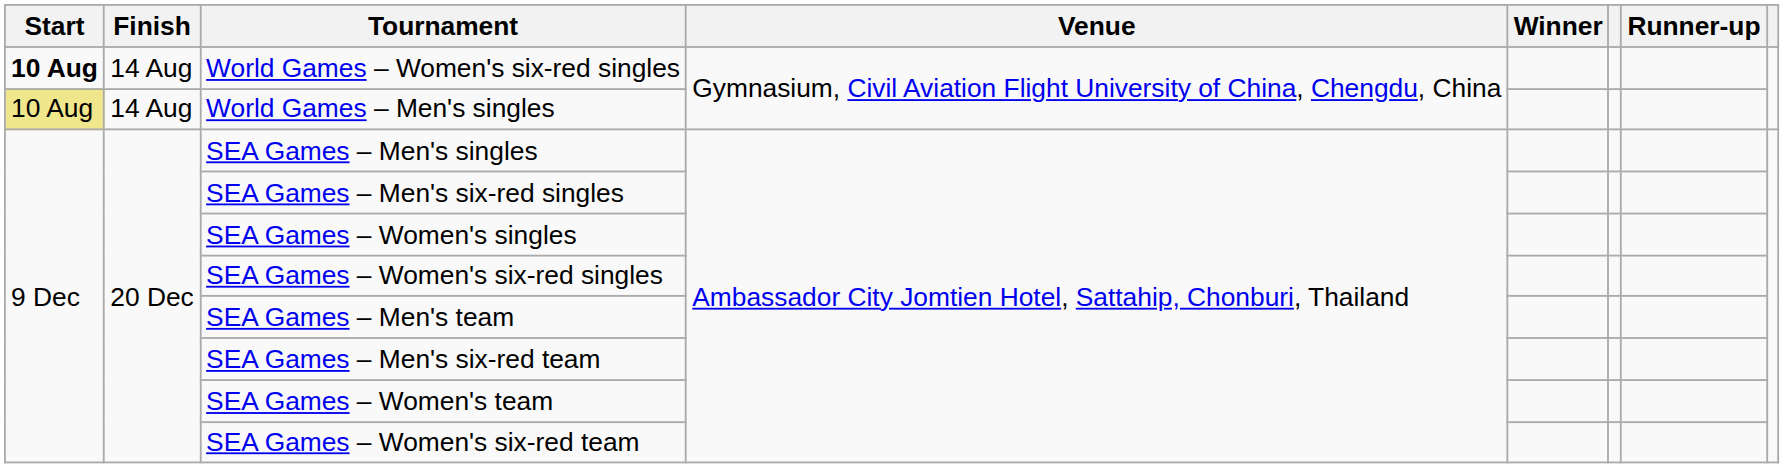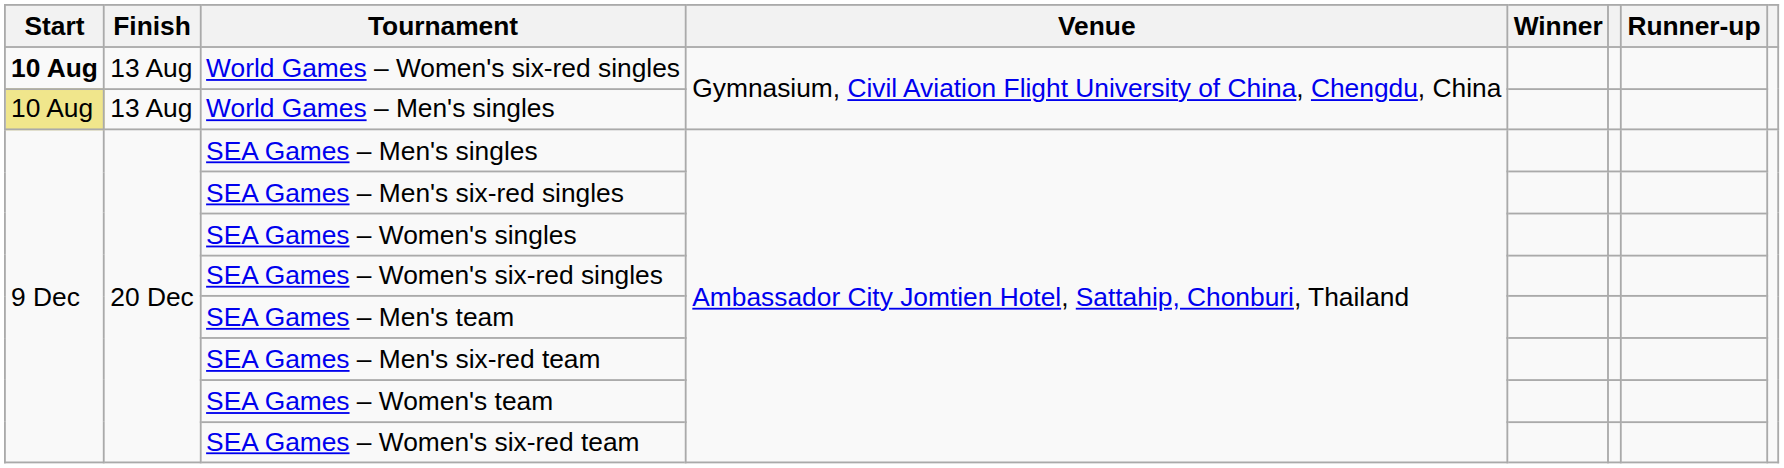 <table class="wikitable" style="font-size: 90%">
 <tr>
 <th>Start</th>
 <th>Finish</th>
 <th>Tournament</th>
 <th>Venue</th>
 <th>Winner</th>
 <th></th>
 <th>Runner-up</th>
 <th></th>
 </tr>
 <tr>
 <td><strong>10 Aug</strong></td>
-<td>14 Aug</td>
+<td>13 Aug</td>
 <td><a href='#'>World Games</a> – Women's six-red singles</td>
 <td rowspan="2">Gymnasium, <a href='#'>Civil Aviation Flight University of China</a>, <a href='#'>Chengdu</a>, China</td>
 <td></td>
 <td style="text-align: center;"></td>
 <td></td>
 <td rowspan="2"></td>
 </tr>
 <tr>
 <td style="background: khaki;">10 Aug</td>
-<td>14 Aug</td>
+<td>13 Aug</td>
 <td><a href='#'>World Games</a> – Men's singles</td>
 <td></td>
 <td style="text-align:center;"></td>
 <td></td>
 </tr>
 <tr>
 <td rowspan="8">9 Dec</td>
 <td rowspan="8">20 Dec</td>
 <td><a href='#'>SEA Games</a> – Men's singles</td>
 <td rowspan="8"><a href='#'>Ambassador City Jomtien Hotel</a>, <a href='#'>Sattahip, Chonburi</a>, Thailand</td>
 <td></td>
 <td></td>
 <td></td>
 <td rowspan="8" style="text-align: center;"></td>
 </tr>
 <tr>
 <td><a href='#'>SEA Games</a> – Men's six-red singles</td>
 <td></td>
 <td></td>
 <td></td>
 </tr>
 <tr>
 <td><a href='#'>SEA Games</a> – Women's singles</td>
 <td></td>
 <td></td>
 <td></td>
 </tr>
 <tr>
 <td><a href='#'>SEA Games</a> – Women's six-red singles</td>
 <td></td>
 <td></td>
 <td></td>
 </tr>
 <tr>
 <td><a href='#'>SEA Games</a> – Men's team</td>
 <td></td>
 <td></td>
 <td></td>
 </tr>
 <tr>
 <td><a href='#'>SEA Games</a> – Men's six-red team</td>
 <td></td>
 <td></td>
 <td></td>
 </tr>
 <tr>
 <td><a href='#'>SEA Games</a> – Women's team</td>
 <td></td>
 <td></td>
 <td></td>
 </tr>
 <tr>
 <td><a href='#'>SEA Games</a> – Women's six-red team</td>
 <td></td>
 <td></td>
 <td></td>
 </tr>
 </table>
